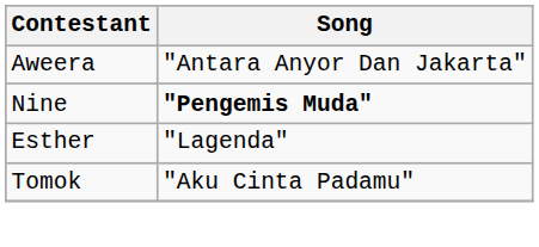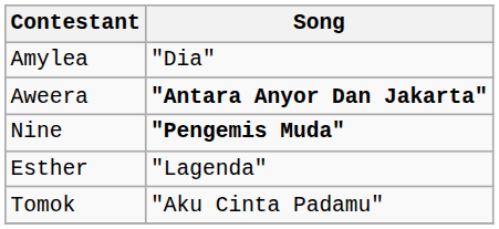 <table class="wikitable" style="font-size:90%;">
 <tr>
 <th>Contestant</th>
 <th>Song</th>
 </tr>
 <tr>
+<td>Amylea</td>
+<td>"Dia"</td>
+</tr>
+<tr>
 <td>Aweera</td>
-<td>"Antara Anyor Dan Jakarta"</td>
+<td><strong>"Antara Anyor Dan Jakarta"</strong></td>
 </tr>
 <tr>
 <td>Nine</td>
 <td><strong>"Pengemis Muda"</strong></td>
 </tr>
 <tr>
 <td>Esther</td>
 <td>"Lagenda"</td>
 </tr>
 <tr>
 <td>Tomok</td>
 <td>"Aku Cinta Padamu"</td>
 </tr>
 <tr>
 </tr>
 </table>
